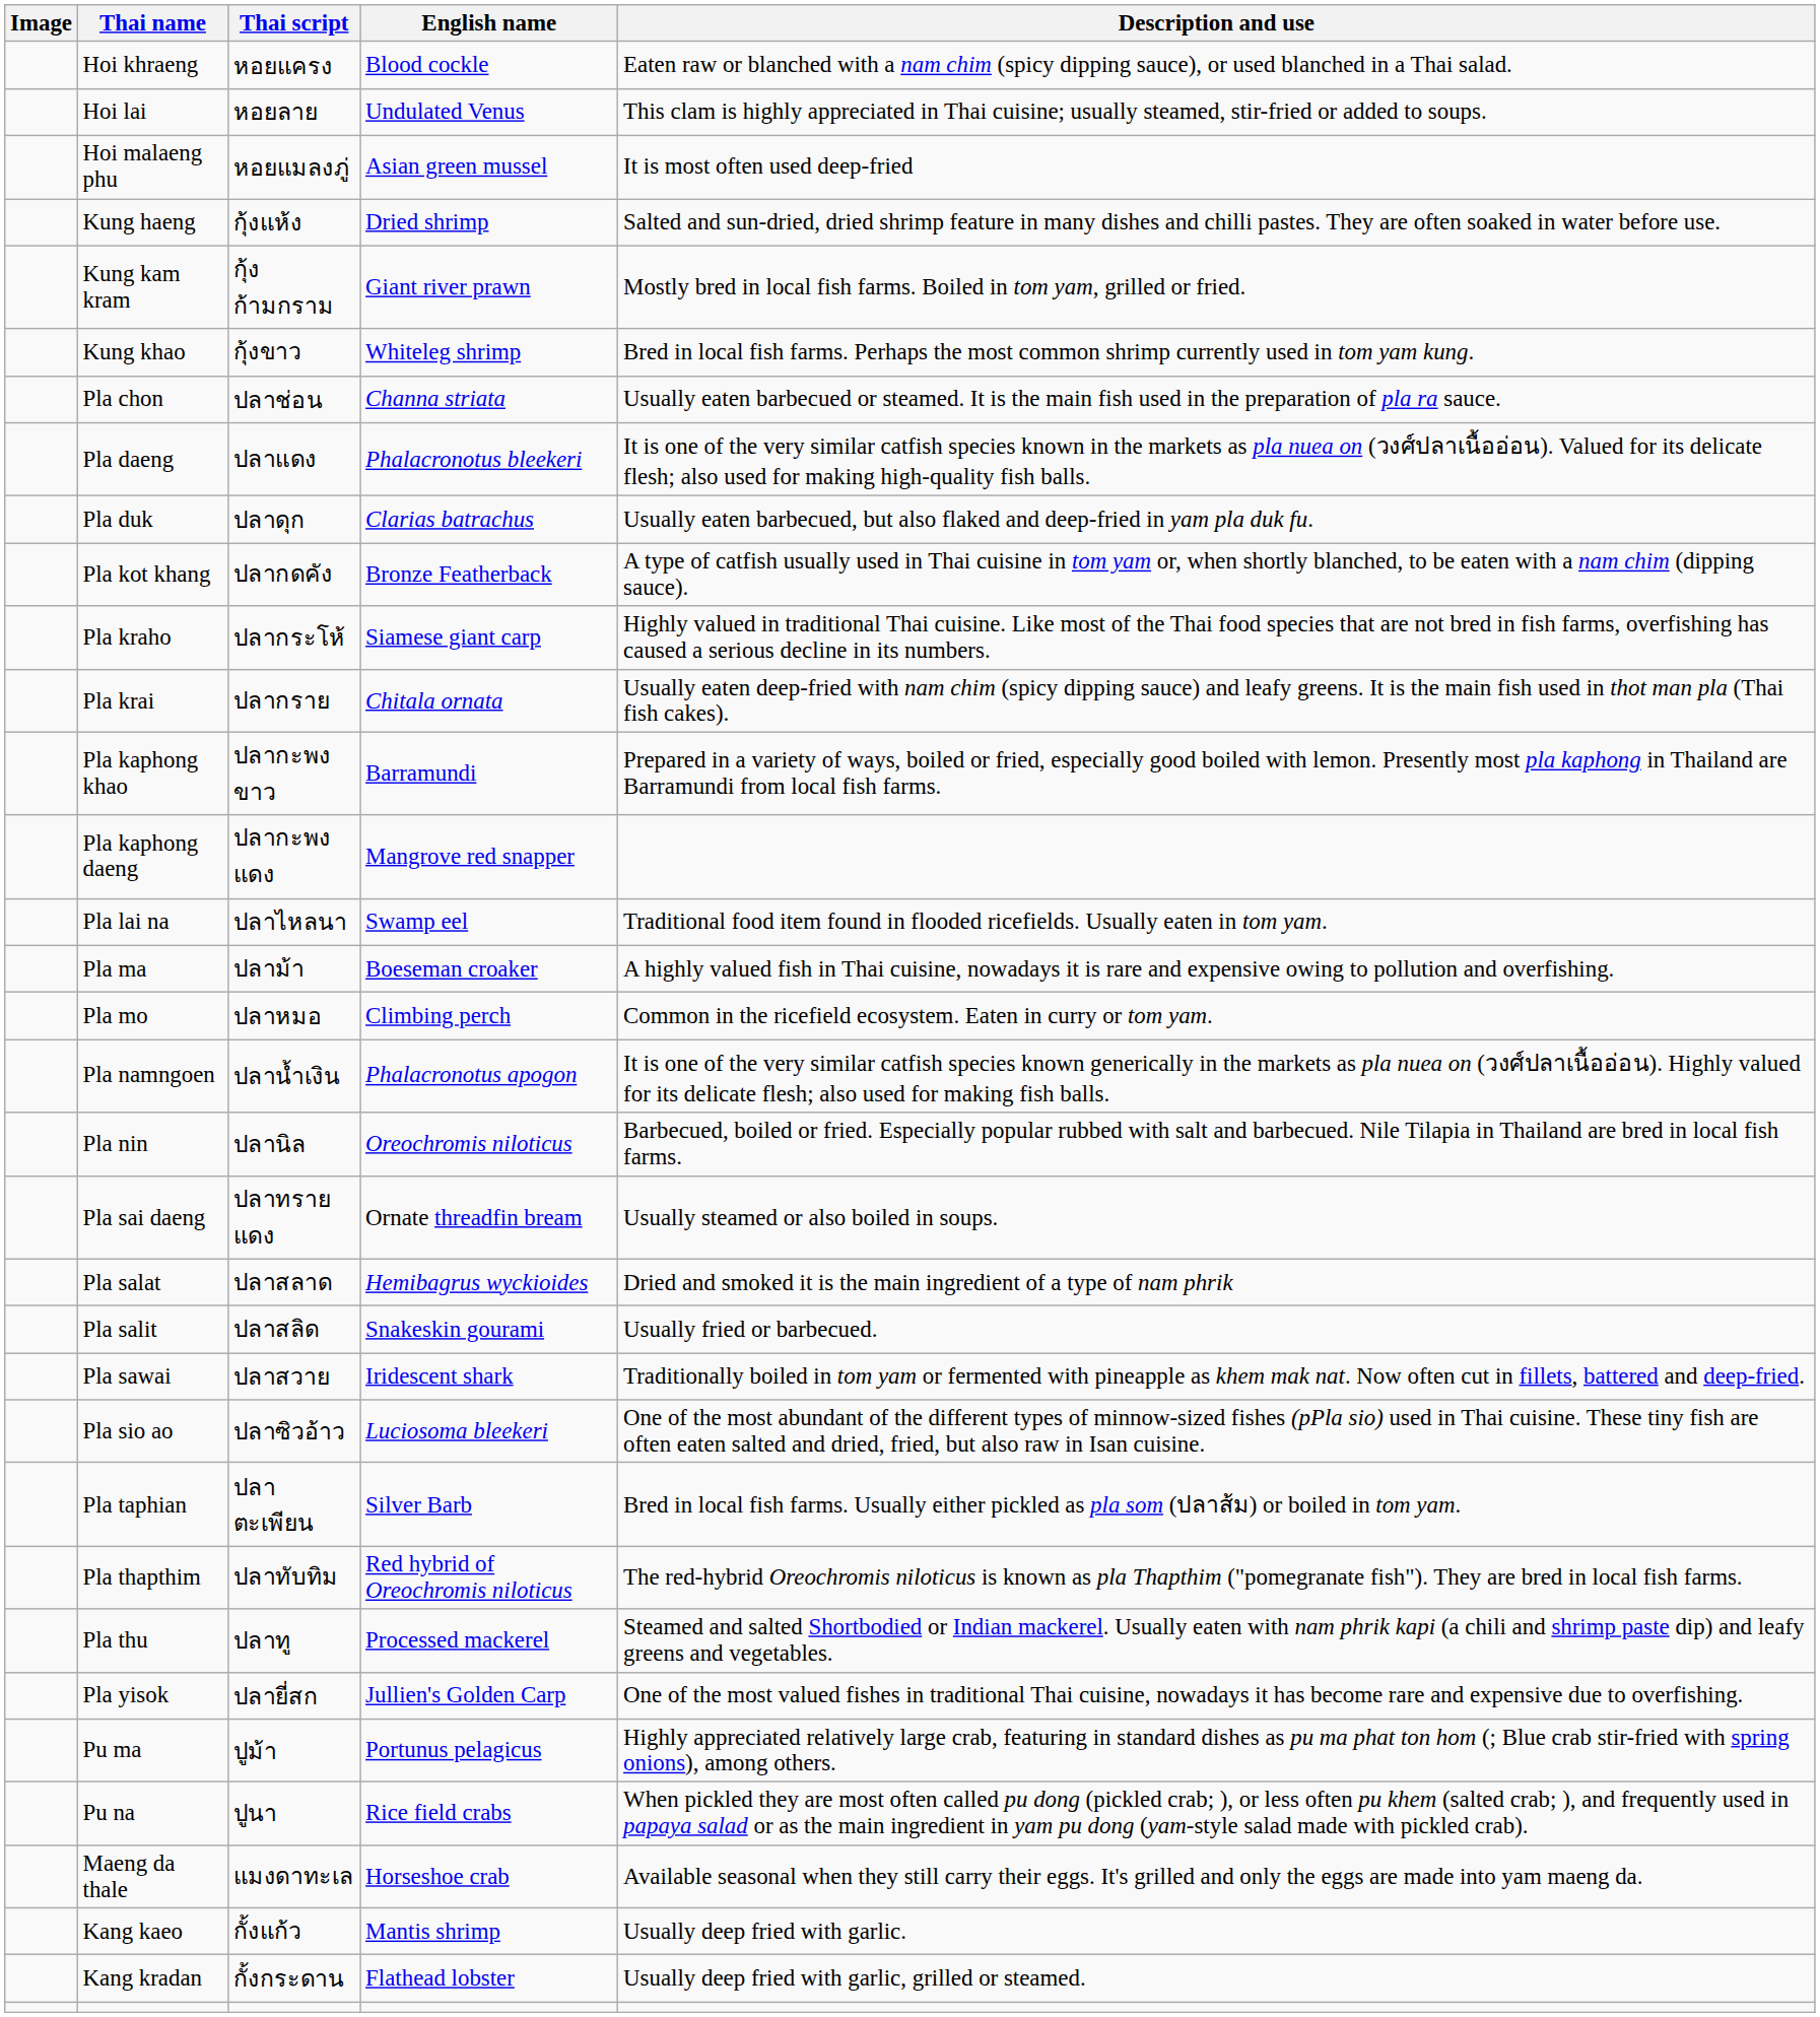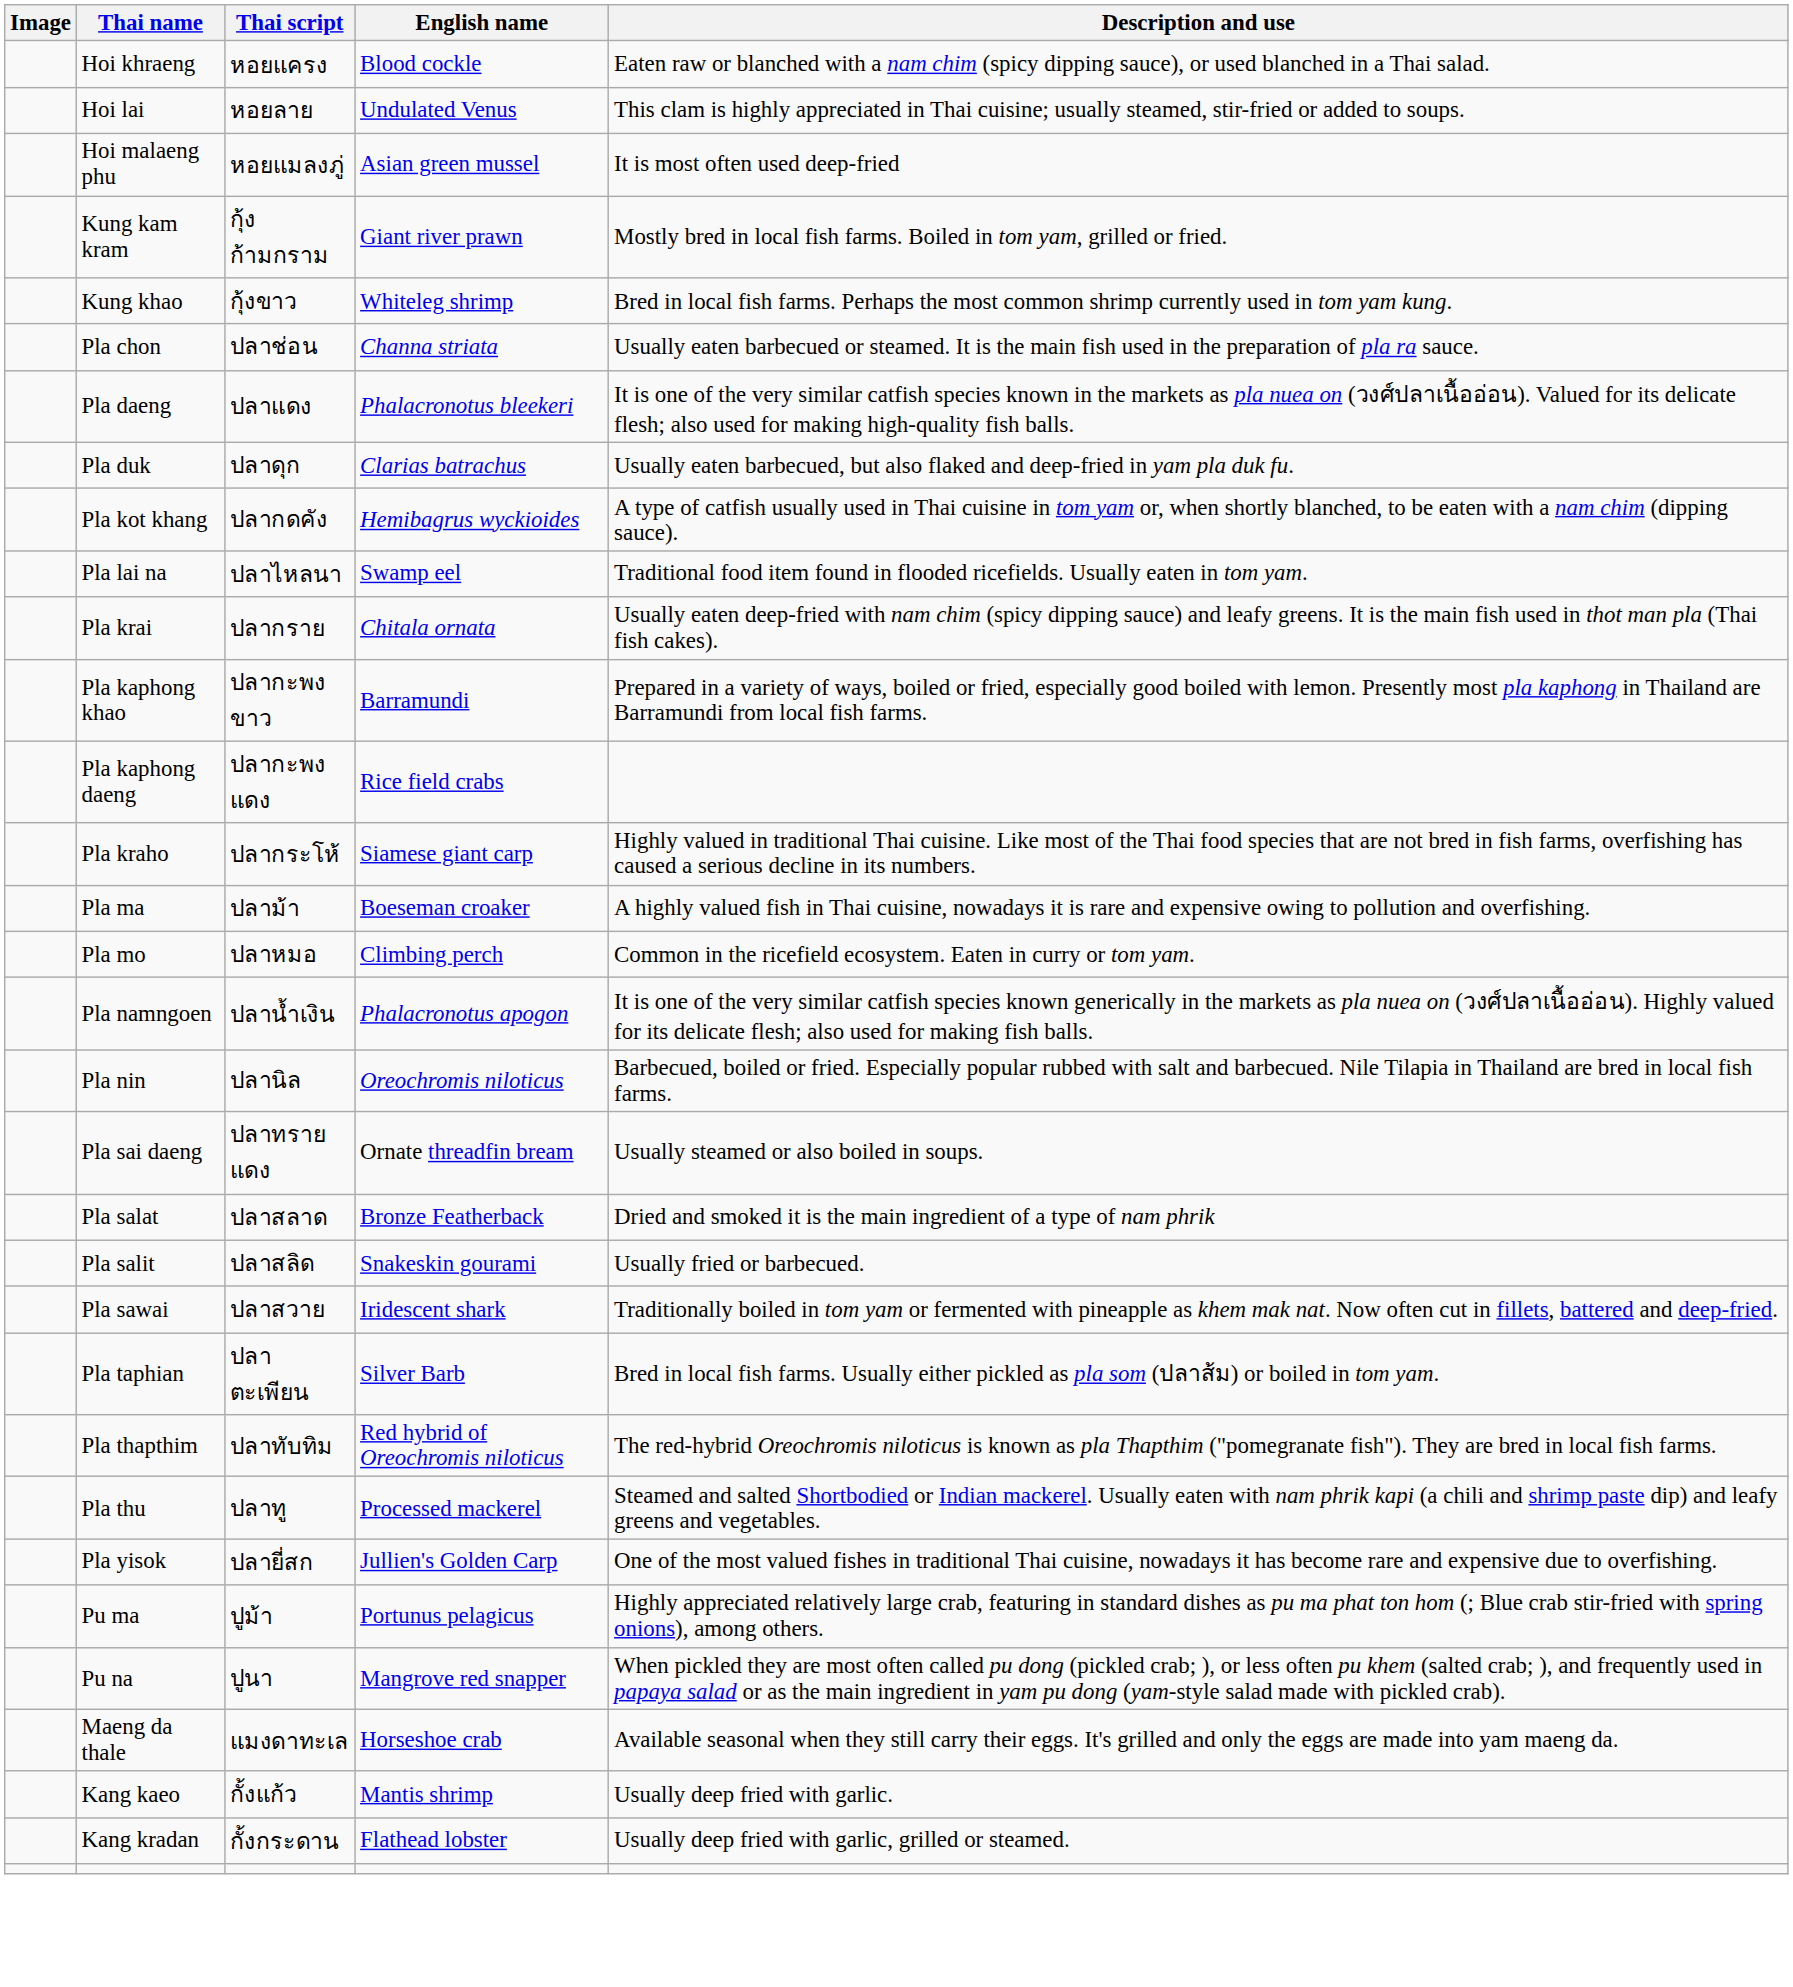 <table class="wikitable sortable">
 <tr>
 <th>Image</th>
 <th><a href='#'>Thai name</a></th>
 <th><a href='#'>Thai script</a></th>
 <th>English name</th>
 <th>Description and use</th>
 </tr>
 <tr>
 <td></td>
 <td>Hoi khraeng</td>
 <td>หอยแครง</td>
 <td><a href='#'>Blood cockle</a></td>
 <td>Eaten raw or blanched with a <em><a href='#'>nam chim</a></em> (spicy dipping sauce), or used blanched in a Thai salad.</td>
 </tr>
 <tr>
 <td></td>
 <td>Hoi lai</td>
 <td>หอยลาย</td>
 <td><a href='#'>Undulated Venus</a></td>
 <td>This clam is highly appreciated in Thai cuisine; usually steamed, stir-fried or added to soups.</td>
 </tr>
 <tr>
 <td></td>
 <td>Hoi malaeng phu</td>
 <td>หอยแมลงภู่</td>
 <td><a href='#'>Asian green mussel</a></td>
 <td>It is most often used deep-fried</td>
-</tr>
-<tr>
-<td></td>
-<td>Kung haeng</td>
-<td>กุ้งแห้ง</td>
-<td><a href='#'>Dried shrimp</a></td>
-<td>Salted and sun-dried, dried shrimp feature in many dishes and chilli pastes. They are often soaked in water before use.</td>
 </tr>
 <tr>
 <td></td>
 <td>Kung kam kram</td>
 <td>กุ้งก้ามกราม</td>
 <td><a href='#'>Giant river prawn</a></td>
 <td>Mostly bred in local fish farms. Boiled in <em>tom yam</em>, grilled or fried.</td>
 </tr>
 <tr>
 <td></td>
 <td>Kung khao</td>
 <td>กุ้งขาว</td>
 <td><a href='#'>Whiteleg shrimp</a></td>
 <td>Bred in local fish farms. Perhaps the most common shrimp currently used in <em>tom yam kung</em>.</td>
 </tr>
 <tr>
 <td></td>
 <td>Pla chon</td>
 <td>ปลาช่อน</td>
 <td><em><a href='#'>Channa striata</a></em></td>
 <td>Usually eaten barbecued or steamed. It is the main fish used in the preparation of <em><a href='#'>pla ra</a></em> sauce.</td>
 </tr>
 <tr>
 <td></td>
 <td>Pla daeng</td>
 <td>ปลาแดง</td>
 <td><em><a href='#'>Phalacronotus bleekeri</a></em></td>
 <td>It is one of the very similar catfish species known in the markets as <em><a href='#'>pla nuea on</a></em> (วงศ์ปลาเนื้ออ่อน). Valued for its delicate flesh; also used for making high-quality fish balls.</td>
 </tr>
 <tr>
 <td></td>
 <td>Pla duk</td>
 <td>ปลาดุก</td>
 <td><em><a href='#'>Clarias batrachus</a></em></td>
 <td>Usually eaten barbecued, but also flaked and deep-fried in <em>yam pla duk fu</em>.</td>
 </tr>
 <tr>
 <td></td>
 <td>Pla kot khang</td>
 <td>ปลากดคัง</td>
-<td><a href='#'>Bronze Featherback</a></td>
+<td><em><a href='#'>Hemibagrus wyckioides</a></em></td>
 <td>A type of catfish usually used in Thai cuisine in <em><a href='#'>tom yam</a></em> or, when shortly blanched, to be eaten with a <em><a href='#'>nam chim</a></em> (dipping sauce).</td>
 </tr>
 <tr>
 <td></td>
-<td>Pla kraho</td>
-<td>ปลากระโห้</td>
-<td><a href='#'>Siamese giant carp</a></td>
-<td>Highly valued in traditional Thai cuisine. Like most of the Thai food species that are not bred in fish farms, overfishing has caused a serious decline in its numbers.</td>
+<td>Pla lai na</td>
+<td>ปลาไหลนา</td>
+<td><a href='#'>Swamp eel</a></td>
+<td>Traditional food item found in flooded ricefields. Usually eaten in <em>tom yam</em>.</td>
 </tr>
 <tr>
 <td></td>
 <td>Pla krai</td>
 <td>ปลากราย</td>
 <td><em><a href='#'>Chitala ornata</a></em></td>
 <td>Usually eaten deep-fried with <em>nam chim</em> (spicy dipping sauce) and leafy greens. It is the main fish used in <em>thot man pla</em> (Thai fish cakes).</td>
 </tr>
 <tr>
 <td></td>
 <td>Pla kaphong khao</td>
 <td>ปลากะพงขาว</td>
 <td><a href='#'>Barramundi</a></td>
 <td>Prepared in a variety of ways, boiled or fried, especially good boiled with lemon. Presently most <em><a href='#'>pla kaphong</a></em> in Thailand are Barramundi from local fish farms.</td>
 </tr>
 <tr>
 <td></td>
 <td>Pla kaphong daeng</td>
 <td>ปลากะพงแดง</td>
-<td><a href='#'>Mangrove red snapper</a></td>
+<td><a href='#'>Rice field crabs</a></td>
 <td></td>
 </tr>
 <tr>
 <td></td>
-<td>Pla lai na</td>
-<td>ปลาไหลนา</td>
-<td><a href='#'>Swamp eel</a></td>
-<td>Traditional food item found in flooded ricefields. Usually eaten in <em>tom yam</em>.</td>
+<td>Pla kraho</td>
+<td>ปลากระโห้</td>
+<td><a href='#'>Siamese giant carp</a></td>
+<td>Highly valued in traditional Thai cuisine. Like most of the Thai food species that are not bred in fish farms, overfishing has caused a serious decline in its numbers.</td>
 </tr>
 <tr>
 <td></td>
 <td>Pla ma</td>
 <td>ปลาม้า</td>
 <td><a href='#'>Boeseman croaker</a></td>
 <td>A highly valued fish in Thai cuisine, nowadays it is rare and expensive owing to pollution and overfishing.</td>
 </tr>
 <tr>
 <td></td>
 <td>Pla mo</td>
 <td>ปลาหมอ</td>
 <td><a href='#'>Climbing perch</a></td>
 <td>Common in the ricefield ecosystem. Eaten in curry or <em>tom yam</em>.</td>
 </tr>
 <tr>
 <td></td>
 <td>Pla namngoen</td>
 <td>ปลาน้ำเงิน</td>
 <td><em><a href='#'>Phalacronotus apogon</a></em></td>
 <td>It is one of the very similar catfish species known generically in the markets as <em>pla nuea on</em> (วงศ์ปลาเนื้ออ่อน). Highly valued for its delicate flesh; also used for making fish balls.</td>
 </tr>
 <tr>
 <td></td>
 <td>Pla nin</td>
 <td>ปลานิล</td>
 <td><em><a href='#'>Oreochromis niloticus</a></em></td>
 <td>Barbecued, boiled or fried. Especially popular rubbed with salt and barbecued. Nile Tilapia in Thailand are bred in local fish farms.</td>
 </tr>
 <tr>
 <td></td>
 <td>Pla sai daeng</td>
 <td>ปลาทรายแดง</td>
 <td>Ornate <a href='#'>threadfin bream</a></td>
 <td>Usually steamed or also boiled in soups.</td>
 </tr>
 <tr>
 <td></td>
 <td>Pla salat</td>
 <td>ปลาสลาด</td>
-<td><em><a href='#'>Hemibagrus wyckioides</a></em></td>
+<td><a href='#'>Bronze Featherback</a></td>
 <td>Dried and smoked it is the main ingredient of a type of <em>nam phrik</em></td>
 </tr>
 <tr>
 <td></td>
 <td>Pla salit</td>
 <td>ปลาสลิด</td>
 <td><a href='#'>Snakeskin gourami</a></td>
 <td>Usually fried or barbecued.</td>
 </tr>
 <tr>
 <td></td>
 <td>Pla sawai</td>
 <td>ปลาสวาย</td>
 <td><a href='#'>Iridescent shark</a></td>
 <td>Traditionally boiled in <em>tom yam</em> or fermented with pineapple as <em>khem mak nat</em>. Now often cut in <a href='#'>fillets</a>, <a href='#'>battered</a> and <a href='#'>deep-fried</a>.</td>
-</tr>
-<tr>
-<td></td>
-<td>Pla sio ao</td>
-<td>ปลาซิวอ้าว</td>
-<td><em><a href='#'>Luciosoma bleekeri</a></em></td>
-<td>One of the most abundant of the different types of minnow-sized fishes <em>(pPla sio)</em> used in Thai cuisine. These tiny fish are often eaten salted and dried, fried, but also raw in Isan cuisine.</td>
 </tr>
 <tr>
 <td></td>
 <td>Pla taphian</td>
 <td>ปลาตะเพียน</td>
 <td><a href='#'>Silver Barb</a></td>
 <td>Bred in local fish farms. Usually either pickled as <em><a href='#'>pla som</a></em> (ปลาส้ม) or boiled in <em>tom yam</em>.</td>
 </tr>
 <tr>
 <td></td>
 <td>Pla thapthim</td>
 <td>ปลาทับทิม</td>
 <td><a href='#'>Red hybrid of <em>Oreochromis niloticus</em></a></td>
 <td>The red-hybrid <em>Oreochromis niloticus</em> is known as <em>pla Thapthim</em> ("pomegranate fish"). They are bred in local fish farms.</td>
 </tr>
 <tr>
 <td></td>
 <td>Pla thu</td>
 <td>ปลาทู</td>
 <td><a href='#'>Processed mackerel</a></td>
 <td>Steamed and salted <a href='#'>Shortbodied</a> or <a href='#'>Indian mackerel</a>. Usually eaten with <em>nam phrik kapi</em> (a chili and <a href='#'>shrimp paste</a> dip) and leafy greens and vegetables.</td>
 </tr>
 <tr>
 <td></td>
 <td>Pla yisok</td>
 <td>ปลายี่สก</td>
 <td><a href='#'>Jullien's Golden Carp</a></td>
 <td>One of the most valued fishes in traditional Thai cuisine, nowadays it has become rare and expensive due to overfishing.</td>
 </tr>
 <tr>
 <td></td>
 <td>Pu ma</td>
 <td>ปูม้า</td>
 <td><a href='#'>Portunus pelagicus</a></td>
 <td>Highly appreciated relatively large crab, featuring in standard dishes as <em>pu ma phat ton hom</em> (; Blue crab stir-fried with <a href='#'>spring onions</a>), among others.</td>
 </tr>
 <tr>
 <td></td>
 <td>Pu na</td>
 <td>ปูนา</td>
-<td><a href='#'>Rice field crabs</a></td>
+<td><a href='#'>Mangrove red snapper</a></td>
 <td>When pickled they are most often called <em>pu dong</em> (pickled crab; ), or less often <em>pu khem</em> (salted crab; ), and frequently used in <em><a href='#'>papaya salad</a></em> or as the main ingredient in <em>yam pu dong</em> (<em>yam</em>-style salad made with pickled crab).</td>
 </tr>
 <tr>
 <td></td>
 <td>Maeng da thale</td>
 <td>แมงดาทะเล</td>
 <td><a href='#'>Horseshoe crab</a></td>
 <td>Available seasonal when they still carry their eggs. It's grilled and only the eggs are made into yam maeng da.</td>
 </tr>
 <tr>
 <td></td>
 <td>Kang kaeo</td>
 <td>กั้งแก้ว</td>
 <td><a href='#'>Mantis shrimp</a></td>
 <td>Usually deep fried with garlic.</td>
 </tr>
 <tr>
 <td></td>
 <td>Kang kradan</td>
 <td>กั้งกระดาน</td>
 <td><a href='#'>Flathead lobster</a></td>
 <td>Usually deep fried with garlic, grilled or steamed.</td>
 </tr>
 <tr>
 <td></td>
 <td></td>
 <td></td>
 <td></td>
 <td></td>
 </tr>
 </table>
